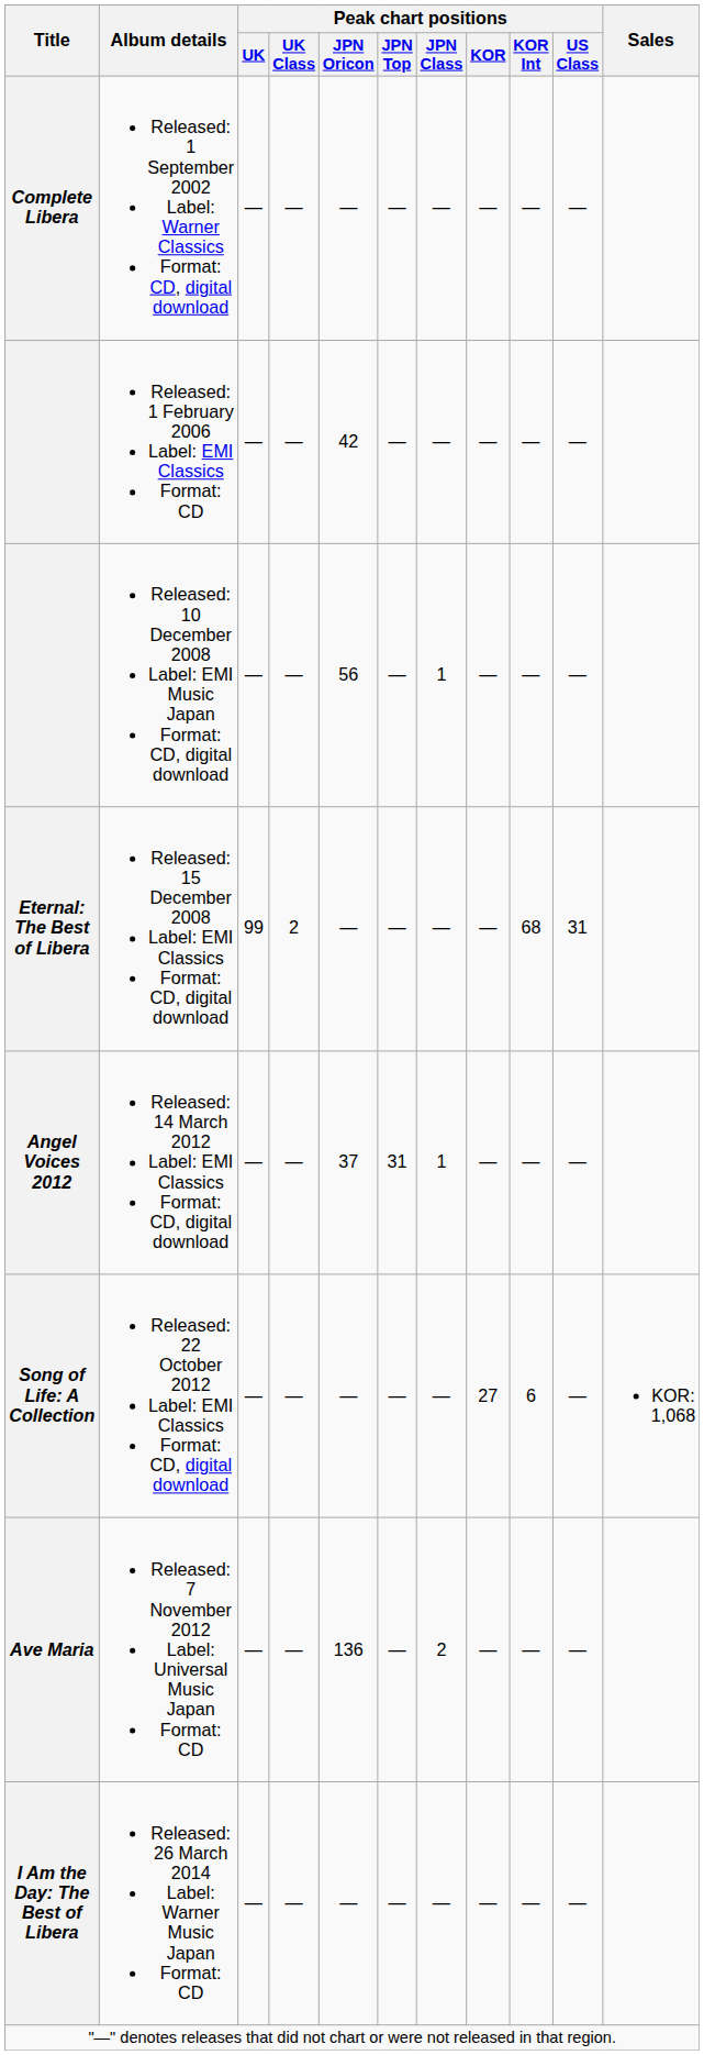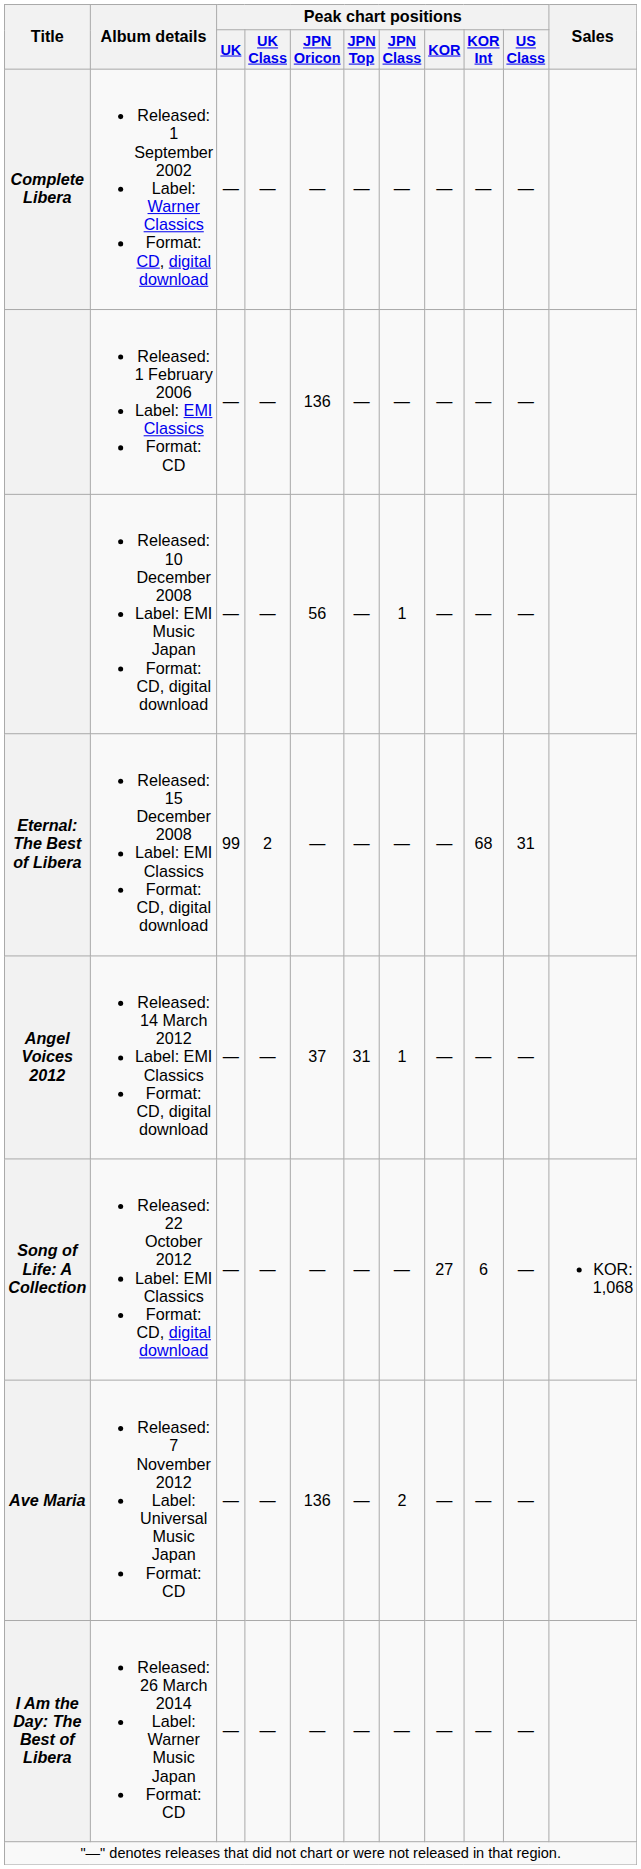 <table class="wikitable plainrowheaders" style="text-align:center;" border="1">
 <tr>
 <th scope="col" rowspan="2" style="width:12em;">Title</th>
 <th scope="col" rowspan="2" style="width:18em;">Album details</th>
 <th scope="col" colspan="8">Peak chart positions</th>
 <th scope="col" rowspan="2" style="width:14em;">Sales</th>
 </tr>
 <tr>
 <th scope="col" style="width:3em;font-size:90%;"><a href='#'>UK</a><br></th>
 <th scope="col" style="width:3em;font-size:90%;"><a href='#'>UK Class</a><br></th>
 <th scope="col" style="width:3em;font-size:90%;"><a href='#'>JPN Oricon</a><br></th>
 <th scope="col" style="width:3em;font-size:90%;"><a href='#'>JPN Top</a><br></th>
 <th scope="col" style="width:3em;font-size:90%;"><a href='#'>JPN Class</a><br></th>
 <th scope="col" style="width:3em;font-size:90%;"><a href='#'>KOR</a><br></th>
 <th scope="col" style="width:3em;font-size:90%;"><a href='#'>KOR Int</a><br></th>
 <th scope="col" style="width:3em;font-size:90%;"><a href='#'>US Class</a><br></th>
 </tr>
 <tr>
 <th scope="row"><em>Complete Libera</em></th>
 <td><br><ul><li>Released: 1 September 2002</li><li>Label: <a href='#'>Warner Classics</a></li><li>Format: <a href='#'>CD</a>, <a href='#'>digital download</a></li></ul></td>
 <td>—</td>
 <td>—</td>
 <td>—</td>
 <td>—</td>
 <td>—</td>
 <td>—</td>
 <td>—</td>
 <td>—</td>
 <td></td>
 </tr>
 <tr>
 <th scope="row"></th>
 <td><br><ul><li>Released: 1 February 2006</li><li>Label: <a href='#'>EMI Classics</a></li><li>Format: CD</li></ul></td>
 <td>—</td>
 <td>—</td>
-<td>42</td>
+<td>136</td>
 <td>—</td>
 <td>—</td>
 <td>—</td>
 <td>—</td>
 <td>—</td>
 <td></td>
 </tr>
 <tr>
 <th scope="row"></th>
 <td><br><ul><li>Released: 10 December 2008</li><li>Label: EMI Music Japan</li><li>Format: CD, digital download</li></ul></td>
 <td>—</td>
 <td>—</td>
 <td>56</td>
 <td>—</td>
 <td>1</td>
 <td>—</td>
 <td>—</td>
 <td>—</td>
 <td></td>
 </tr>
 <tr>
 <th scope="row"><em>Eternal: The Best of Libera</em></th>
 <td><br><ul><li>Released: 15 December 2008</li><li>Label: EMI Classics</li><li>Format: CD, digital download</li></ul></td>
 <td>99</td>
 <td>2</td>
 <td>—</td>
 <td>—</td>
 <td>—</td>
 <td>—</td>
 <td>68</td>
 <td>31</td>
 <td></td>
 </tr>
 <tr>
 <th scope="row"><em>Angel Voices 2012</em></th>
 <td><br><ul><li>Released: 14 March 2012</li><li>Label: EMI Classics</li><li>Format: CD, digital download</li></ul></td>
 <td>—</td>
 <td>—</td>
 <td>37</td>
 <td>31</td>
 <td>1</td>
 <td>—</td>
 <td>—</td>
 <td>—</td>
 <td></td>
 </tr>
 <tr>
 <th scope="row"><em>Song of Life: A Collection</em></th>
 <td><br><ul><li>Released: 22 October 2012</li><li>Label: EMI Classics</li><li>Format: CD, <a href='#'>digital download</a></li></ul></td>
 <td>—</td>
 <td>—</td>
 <td>—</td>
 <td>—</td>
 <td>—</td>
 <td>27</td>
 <td>6</td>
 <td>—</td>
 <td><br><ul><li>KOR: 1,068</li></ul></td>
 </tr>
 <tr>
 <th scope="row"><em>Ave Maria</em></th>
 <td><br><ul><li>Released: 7 November 2012</li><li>Label: Universal Music Japan</li><li>Format: CD</li></ul></td>
 <td>—</td>
 <td>—</td>
 <td>136</td>
 <td>—</td>
 <td>2</td>
 <td>—</td>
 <td>—</td>
 <td>—</td>
 <td></td>
 </tr>
 <tr>
 <th scope="row"><em>I Am the Day: The Best of Libera</em></th>
 <td><br><ul><li>Released: 26 March 2014</li><li>Label: Warner Music Japan</li><li>Format: CD</li></ul></td>
 <td>—</td>
 <td>—</td>
 <td>—</td>
 <td>—</td>
 <td>—</td>
 <td>—</td>
 <td>—</td>
 <td>—</td>
 <td></td>
 </tr>
 <tr>
 <td colspan="11" style="font-size:90%">"—" denotes releases that did not chart or were not released in that region.</td>
 </tr>
 </table>
